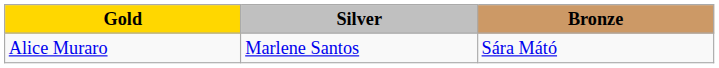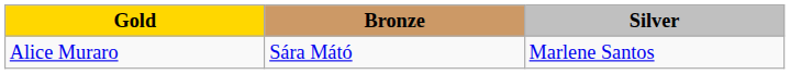 <table class="wikitable" style="text-align:left">
 <tr align="center">
 <td width=200 bgcolor=gold><strong>Gold</strong></td>
+<td width=200 bgcolor=CC9966><strong>Bronze</strong></td>
 <td width=200 bgcolor=silver><strong>Silver</strong></td>
-<td width=200 bgcolor=CC9966><strong>Bronze</strong></td>
 </tr>
 <tr>
 <td><a href='#'>Alice Muraro</a><br></td>
+<td><a href='#'>Sára Mátó</a><br></td>
 <td><a href='#'>Marlene Santos</a><br></td>
-<td><a href='#'>Sára Mátó</a><br></td>
 </tr>
 </table>
